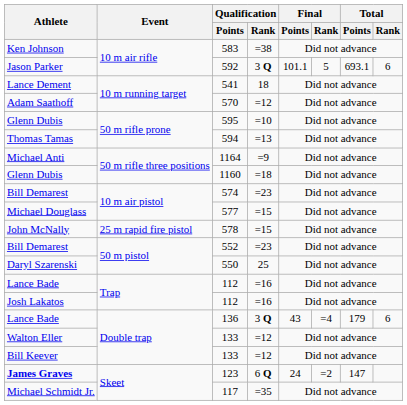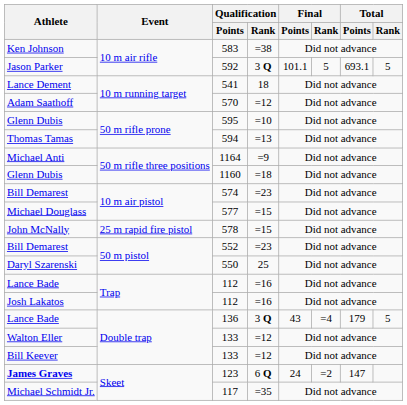 <table class=wikitable style=font-size:90%;text-align:center>
 <tr>
 <th rowspan=2>Athlete</th>
 <th rowspan=2>Event</th>
 <th colspan=2>Qualification</th>
 <th colspan=2>Final</th>
 <th colspan=2>Total</th>
 </tr>
 <tr style=font-size:95%>
 <th>Points</th>
 <th>Rank</th>
 <th>Points</th>
 <th>Rank</th>
 <th>Points</th>
 <th>Rank</th>
 </tr>
 <tr>
 <td align=left><a href='#'>Ken Johnson</a></td>
 <td align=left rowspan=2><a href='#'>10 m air rifle</a></td>
 <td>583</td>
 <td>=38</td>
 <td colspan=4>Did not advance</td>
 </tr>
 <tr>
 <td align=left><a href='#'>Jason Parker</a></td>
 <td>592</td>
 <td>3 <strong>Q</strong></td>
 <td>101.1</td>
 <td>5</td>
 <td>693.1</td>
-<td>6</td>
+<td>5</td>
 </tr>
 <tr>
 <td align=left><a href='#'>Lance Dement</a></td>
 <td align=left rowspan=2><a href='#'>10 m running target</a></td>
 <td>541</td>
 <td>18</td>
 <td colspan=4>Did not advance</td>
 </tr>
 <tr>
 <td align=left><a href='#'>Adam Saathoff</a></td>
 <td>570</td>
 <td>=12</td>
 <td colspan=4>Did not advance</td>
 </tr>
 <tr>
 <td align=left><a href='#'>Glenn Dubis</a></td>
 <td align=left rowspan=2><a href='#'>50 m rifle prone</a></td>
 <td>595</td>
 <td>=10</td>
 <td colspan=4>Did not advance</td>
 </tr>
 <tr>
 <td align=left><a href='#'>Thomas Tamas</a></td>
 <td>594</td>
 <td>=13</td>
 <td colspan=4>Did not advance</td>
 </tr>
 <tr>
 <td align=left><a href='#'>Michael Anti</a></td>
 <td align=left rowspan=2><a href='#'>50 m rifle three positions</a></td>
 <td>1164</td>
 <td>=9</td>
 <td colspan=4>Did not advance</td>
 </tr>
 <tr>
 <td align=left><a href='#'>Glenn Dubis</a></td>
 <td>1160</td>
 <td>=18</td>
 <td colspan=4>Did not advance</td>
 </tr>
 <tr>
 <td align=left><a href='#'>Bill Demarest</a></td>
 <td align=left rowspan=2><a href='#'>10 m air pistol</a></td>
 <td>574</td>
 <td>=23</td>
 <td colspan=4>Did not advance</td>
 </tr>
 <tr>
 <td align=left><a href='#'>Michael Douglass</a></td>
 <td>577</td>
 <td>=15</td>
 <td colspan=4>Did not advance</td>
 </tr>
 <tr>
 <td align=left><a href='#'>John McNally</a></td>
 <td align=left><a href='#'>25 m rapid fire pistol</a></td>
 <td>578</td>
 <td>=15</td>
 <td colspan=4>Did not advance</td>
 </tr>
 <tr>
 <td align=left><a href='#'>Bill Demarest</a></td>
 <td align=left rowspan=2><a href='#'>50 m pistol</a></td>
 <td>552</td>
 <td>=23</td>
 <td colspan=4>Did not advance</td>
 </tr>
 <tr>
 <td align=left><a href='#'>Daryl Szarenski</a></td>
 <td>550</td>
 <td>25</td>
 <td colspan=4>Did not advance</td>
 </tr>
 <tr>
 <td align=left><a href='#'>Lance Bade</a></td>
 <td align=left rowspan=2><a href='#'>Trap</a></td>
 <td>112</td>
 <td>=16</td>
 <td colspan=4>Did not advance</td>
 </tr>
 <tr>
 <td align=left><a href='#'>Josh Lakatos</a></td>
 <td>112</td>
 <td>=16</td>
 <td colspan=4>Did not advance</td>
 </tr>
 <tr>
 <td align=left><a href='#'>Lance Bade</a></td>
 <td align=left rowspan=3><a href='#'>Double trap</a></td>
 <td>136</td>
 <td>3 <strong>Q</strong></td>
 <td>43</td>
 <td>=4</td>
 <td>179</td>
-<td>6</td>
+<td>5</td>
 </tr>
 <tr>
 <td align=left><a href='#'>Walton Eller</a></td>
 <td>133</td>
 <td>=12</td>
 <td colspan=4>Did not advance</td>
 </tr>
 <tr>
 <td align=left><a href='#'>Bill Keever</a></td>
 <td>133</td>
 <td>=12</td>
 <td colspan=4>Did not advance</td>
 </tr>
 <tr>
 <td align=left><strong><a href='#'>James Graves</a></strong></td>
 <td align=left rowspan=2><a href='#'>Skeet</a></td>
 <td>123</td>
 <td>6 <strong>Q</strong></td>
 <td>24</td>
 <td>=2</td>
 <td>147</td>
 <td></td>
 </tr>
 <tr>
 <td align=left><a href='#'>Michael Schmidt Jr.</a></td>
 <td>117</td>
 <td>=35</td>
 <td colspan=4>Did not advance</td>
 </tr>
 </table>
